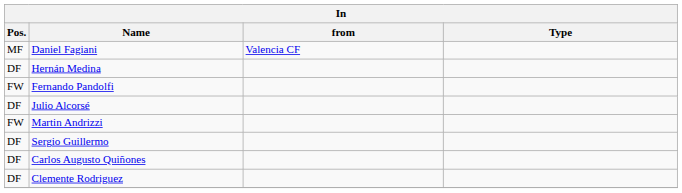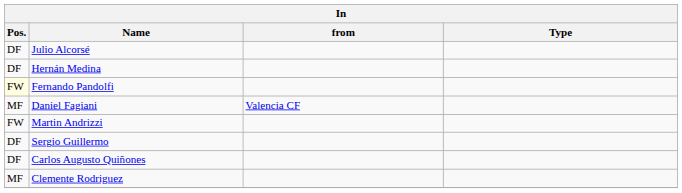 <table class="wikitable" style="font-size:90%;width:99%;">
 <tr>
 <th colspan="4">In</th>
 </tr>
 <tr>
 <th width=3%>Pos.</th>
 <th width=32%>Name</th>
 <th width=30%>from</th>
 <th width=35%>Type</th>
 </tr>
 <tr>
-<td>MF</td>
-<td><a href='#'>Daniel Fagiani</a></td>
-<td><a href='#'>Valencia CF</a></td>
+<td>DF</td>
+<td><a href='#'>Julio Alcorsé</a></td>
+<td></td>
 <td></td>
 </tr>
 <tr>
 <td>DF</td>
 <td><a href='#'>Hernán Medina</a></td>
 <td></td>
 <td></td>
 </tr>
 <tr>
-<td>FW</td>
+<td style="background: lightyellow;">FW</td>
 <td><a href='#'>Fernando Pandolfi</a></td>
 <td></td>
 <td></td>
 </tr>
 <tr>
-<td>DF</td>
-<td><a href='#'>Julio Alcorsé</a></td>
-<td></td>
+<td>MF</td>
+<td><a href='#'>Daniel Fagiani</a></td>
+<td><a href='#'>Valencia CF</a></td>
 <td></td>
 </tr>
 <tr>
 <td>FW</td>
 <td><a href='#'>Martin Andrizzi</a></td>
 <td></td>
 <td></td>
 </tr>
 <tr>
 <td>DF</td>
 <td><a href='#'>Sergio Guillermo</a></td>
 <td></td>
 <td></td>
 </tr>
 <tr>
 <td>DF</td>
 <td><a href='#'>Carlos Augusto Quiñones</a></td>
 <td></td>
 <td></td>
 </tr>
 <tr>
-<td>DF</td>
+<td>MF</td>
 <td><a href='#'>Clemente Rodriguez</a></td>
 <td></td>
 <td></td>
 </tr>
 <tr>
 </tr>
 </table>
